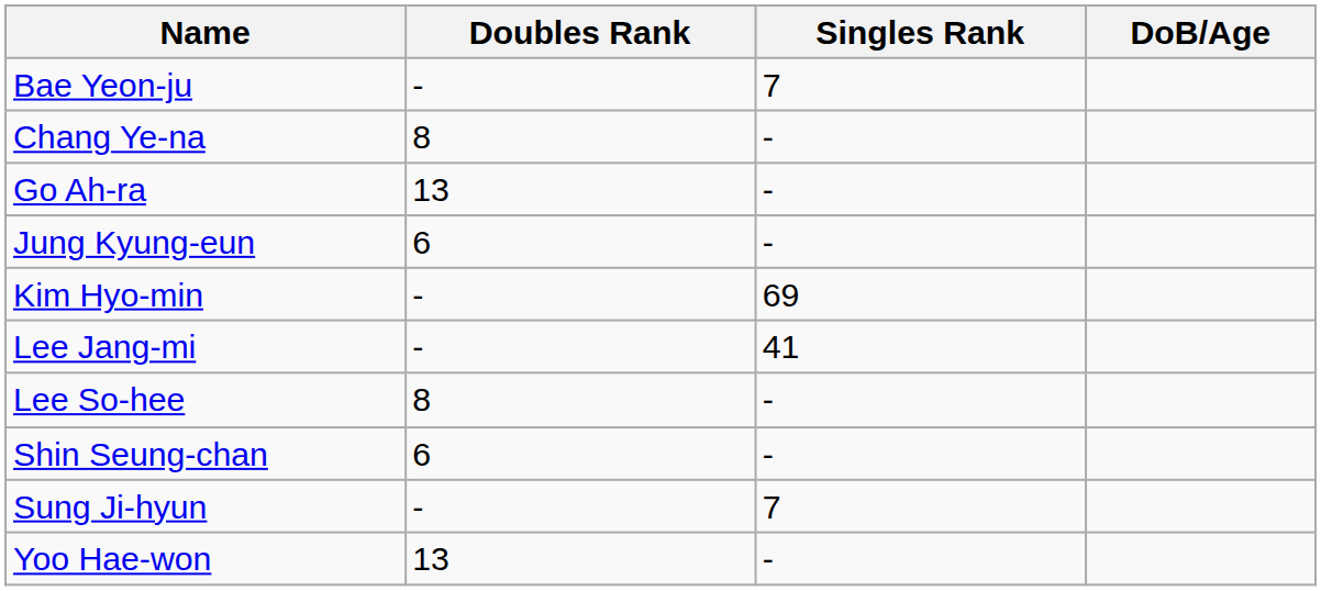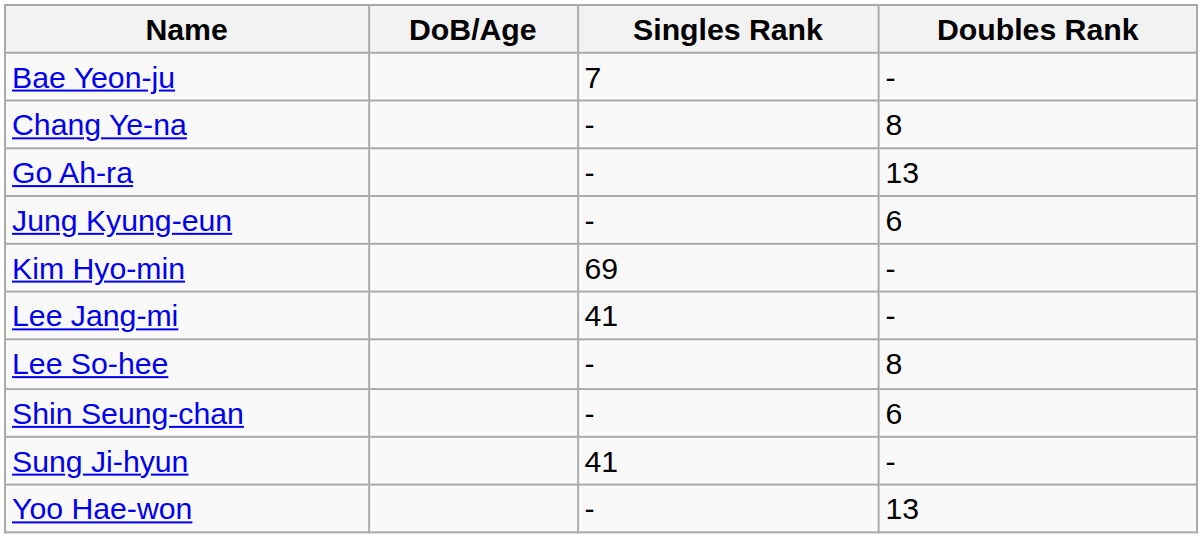 <table class="wikitable"  style="width:600px; font-size:95%;">
 <tr>
 <th align="left">Name</th>
+<th align="left">DoB/Age</th>
+<th align="left">Singles Rank</th>
 <th align="left">Doubles Rank</th>
-<th align="left">Singles Rank</th>
-<th align="left">DoB/Age</th>
 </tr>
 <tr>
 <td><a href='#'>Bae Yeon-ju</a></td>
+<td></td>
+<td>7</td>
 <td>-</td>
-<td>7</td>
-<td></td>
 </tr>
 <tr>
 <td><a href='#'>Chang Ye-na</a></td>
+<td></td>
+<td>-</td>
 <td>8</td>
-<td>-</td>
-<td></td>
 </tr>
 <tr>
 <td><a href='#'>Go Ah-ra</a></td>
+<td></td>
+<td>-</td>
 <td>13</td>
-<td>-</td>
-<td></td>
 </tr>
 <tr>
 <td><a href='#'>Jung Kyung-eun</a></td>
+<td></td>
+<td>-</td>
 <td>6</td>
-<td>-</td>
-<td></td>
 </tr>
 <tr>
 <td><a href='#'>Kim Hyo-min</a></td>
+<td></td>
+<td>69</td>
 <td>-</td>
-<td>69</td>
-<td></td>
 </tr>
 <tr>
 <td><a href='#'>Lee Jang-mi</a></td>
+<td></td>
+<td>41</td>
 <td>-</td>
-<td>41</td>
-<td></td>
 </tr>
 <tr>
 <td><a href='#'>Lee So-hee</a></td>
+<td></td>
+<td>-</td>
 <td>8</td>
-<td>-</td>
-<td></td>
 </tr>
 <tr>
 <td><a href='#'>Shin Seung-chan</a></td>
+<td></td>
+<td>-</td>
 <td>6</td>
-<td>-</td>
-<td></td>
 </tr>
 <tr>
 <td><a href='#'>Sung Ji-hyun</a></td>
+<td></td>
+<td>41</td>
 <td>-</td>
-<td>7</td>
-<td></td>
 </tr>
 <tr>
 <td><a href='#'>Yoo Hae-won</a></td>
+<td></td>
+<td>-</td>
 <td>13</td>
-<td>-</td>
-<td></td>
 </tr>
 </table>
